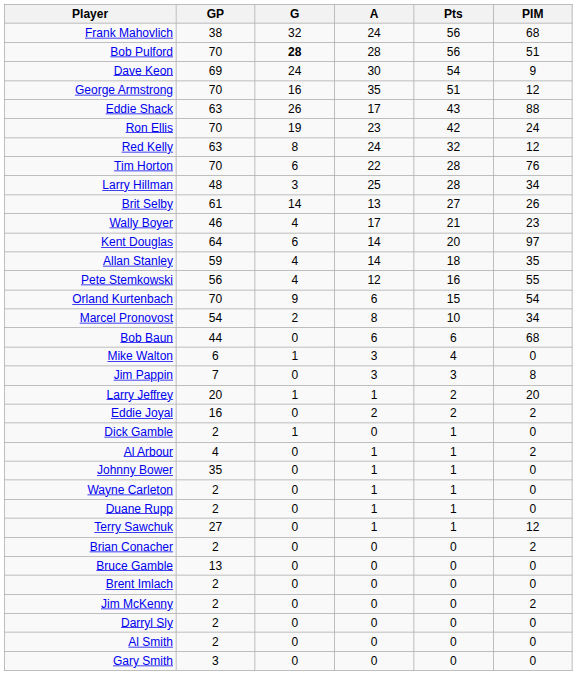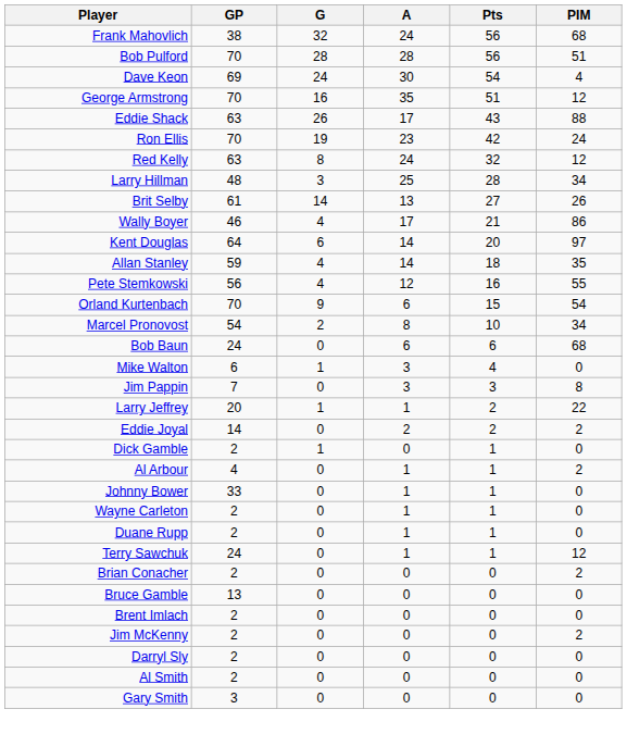 <table class="wikitable sortable" width="60%">
 <tr ALIGN="center">
 <th bgcolor="#DDDDFF" width="10%">Player</th>
 <th bgcolor="#DDDDFF" width="5%">GP</th>
 <th bgcolor="#DDDDFF" width="5%">G</th>
 <th bgcolor="#DDDDFF" width="5%">A</th>
 <th bgcolor="#DDDDFF" width="5%">Pts</th>
 <th bgcolor="#DDDDFF" width="5%">PIM</th>
 </tr>
 <tr align="center">
 <td align="right"><a href='#'>Frank Mahovlich</a></td>
 <td>38</td>
 <td>32</td>
 <td>24</td>
 <td>56</td>
 <td>68</td>
 </tr>
 <tr align="center">
 <td align="right"><a href='#'>Bob Pulford</a></td>
 <td>70</td>
-<td><strong>28</strong></td>
+<td>28</td>
 <td>28</td>
 <td>56</td>
 <td>51</td>
 </tr>
 <tr align="center">
 <td align="right"><a href='#'>Dave Keon</a></td>
 <td>69</td>
 <td>24</td>
 <td>30</td>
 <td>54</td>
-<td>9</td>
+<td>4</td>
 </tr>
 <tr align="center">
 <td align="right"><a href='#'>George Armstrong</a></td>
 <td>70</td>
 <td>16</td>
 <td>35</td>
 <td>51</td>
 <td>12</td>
 </tr>
 <tr align="center">
 <td align="right"><a href='#'>Eddie Shack</a></td>
 <td>63</td>
 <td>26</td>
 <td>17</td>
 <td>43</td>
 <td>88</td>
 </tr>
 <tr align="center">
 <td align="right"><a href='#'>Ron Ellis</a></td>
 <td>70</td>
 <td>19</td>
 <td>23</td>
 <td>42</td>
 <td>24</td>
 </tr>
 <tr align="center">
 <td align="right"><a href='#'>Red Kelly</a></td>
 <td>63</td>
 <td>8</td>
 <td>24</td>
 <td>32</td>
 <td>12</td>
 </tr>
 <tr align="center">
-<td align="right"><a href='#'>Tim Horton</a></td>
-<td>70</td>
-<td>6</td>
-<td>22</td>
-<td>28</td>
-<td>76</td>
-</tr>
-<tr align="center">
 <td align="right"><a href='#'>Larry Hillman</a></td>
 <td>48</td>
 <td>3</td>
 <td>25</td>
 <td>28</td>
 <td>34</td>
 </tr>
 <tr align="center">
 <td align="right"><a href='#'>Brit Selby</a></td>
 <td>61</td>
 <td>14</td>
 <td>13</td>
 <td>27</td>
 <td>26</td>
 </tr>
 <tr align="center">
 <td align="right"><a href='#'>Wally Boyer</a></td>
 <td>46</td>
 <td>4</td>
 <td>17</td>
 <td>21</td>
-<td>23</td>
+<td>86</td>
 </tr>
 <tr align="center">
 <td align="right"><a href='#'>Kent Douglas</a></td>
 <td>64</td>
 <td>6</td>
 <td>14</td>
 <td>20</td>
 <td>97</td>
 </tr>
 <tr align="center">
 <td align="right"><a href='#'>Allan Stanley</a></td>
 <td>59</td>
 <td>4</td>
 <td>14</td>
 <td>18</td>
 <td>35</td>
 </tr>
 <tr align="center">
 <td align="right"><a href='#'>Pete Stemkowski</a></td>
 <td>56</td>
 <td>4</td>
 <td>12</td>
 <td>16</td>
 <td>55</td>
 </tr>
 <tr align="center">
 <td align="right"><a href='#'>Orland Kurtenbach</a></td>
 <td>70</td>
 <td>9</td>
 <td>6</td>
 <td>15</td>
 <td>54</td>
 </tr>
 <tr align="center">
 <td align="right"><a href='#'>Marcel Pronovost</a></td>
 <td>54</td>
 <td>2</td>
 <td>8</td>
 <td>10</td>
 <td>34</td>
 </tr>
 <tr align="center">
 <td align="right"><a href='#'>Bob Baun</a></td>
-<td>44</td>
+<td>24</td>
 <td>0</td>
 <td>6</td>
 <td>6</td>
 <td>68</td>
 </tr>
 <tr align="center">
 <td align="right"><a href='#'>Mike Walton</a></td>
 <td>6</td>
 <td>1</td>
 <td>3</td>
 <td>4</td>
 <td>0</td>
 </tr>
 <tr align="center">
 <td align="right"><a href='#'>Jim Pappin</a></td>
 <td>7</td>
 <td>0</td>
 <td>3</td>
 <td>3</td>
 <td>8</td>
 </tr>
 <tr align="center">
 <td align="right"><a href='#'>Larry Jeffrey</a></td>
 <td>20</td>
 <td>1</td>
 <td>1</td>
 <td>2</td>
-<td>20</td>
+<td>22</td>
 </tr>
 <tr align="center">
 <td align="right"><a href='#'>Eddie Joyal</a></td>
-<td>16</td>
+<td>14</td>
 <td>0</td>
 <td>2</td>
 <td>2</td>
 <td>2</td>
 </tr>
 <tr align="center">
 <td align="right"><a href='#'>Dick Gamble</a></td>
 <td>2</td>
 <td>1</td>
 <td>0</td>
 <td>1</td>
 <td>0</td>
 </tr>
 <tr align="center">
 <td align="right"><a href='#'>Al Arbour</a></td>
 <td>4</td>
 <td>0</td>
 <td>1</td>
 <td>1</td>
 <td>2</td>
 </tr>
 <tr align="center">
 <td align="right"><a href='#'>Johnny Bower</a></td>
-<td>35</td>
+<td>33</td>
 <td>0</td>
 <td>1</td>
 <td>1</td>
 <td>0</td>
 </tr>
 <tr align="center">
 <td align="right"><a href='#'>Wayne Carleton</a></td>
 <td>2</td>
 <td>0</td>
 <td>1</td>
 <td>1</td>
 <td>0</td>
 </tr>
 <tr align="center">
 <td align="right"><a href='#'>Duane Rupp</a></td>
 <td>2</td>
 <td>0</td>
 <td>1</td>
 <td>1</td>
 <td>0</td>
 </tr>
 <tr align="center">
 <td align="right"><a href='#'>Terry Sawchuk</a></td>
-<td>27</td>
+<td>24</td>
 <td>0</td>
 <td>1</td>
 <td>1</td>
 <td>12</td>
 </tr>
 <tr align="center">
 <td align="right"><a href='#'>Brian Conacher</a></td>
 <td>2</td>
 <td>0</td>
 <td>0</td>
 <td>0</td>
 <td>2</td>
 </tr>
 <tr align="center">
 <td align="right"><a href='#'>Bruce Gamble</a></td>
 <td>13</td>
 <td>0</td>
 <td>0</td>
 <td>0</td>
 <td>0</td>
 </tr>
 <tr align="center">
 <td align="right"><a href='#'>Brent Imlach</a></td>
 <td>2</td>
 <td>0</td>
 <td>0</td>
 <td>0</td>
 <td>0</td>
 </tr>
 <tr align="center">
 <td align="right"><a href='#'>Jim McKenny</a></td>
 <td>2</td>
 <td>0</td>
 <td>0</td>
 <td>0</td>
 <td>2</td>
 </tr>
 <tr align="center">
 <td align="right"><a href='#'>Darryl Sly</a></td>
 <td>2</td>
 <td>0</td>
 <td>0</td>
 <td>0</td>
 <td>0</td>
 </tr>
 <tr align="center">
 <td align="right"><a href='#'>Al Smith</a></td>
 <td>2</td>
 <td>0</td>
 <td>0</td>
 <td>0</td>
 <td>0</td>
 </tr>
 <tr align="center">
 <td align="right"><a href='#'>Gary Smith</a></td>
 <td>3</td>
 <td>0</td>
 <td>0</td>
 <td>0</td>
 <td>0</td>
 </tr>
 </table>
